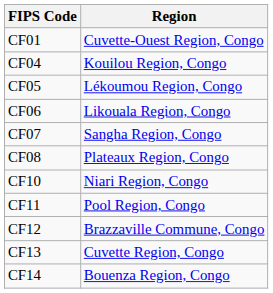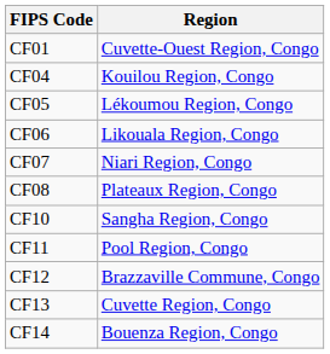 <table class="wikitable">
 <tr>
 <th>FIPS Code</th>
 <th>Region</th>
 </tr>
 <tr>
 <td>CF01</td>
 <td><a href='#'>Cuvette-Ouest Region, Congo</a></td>
 </tr>
 <tr>
 <td>CF04</td>
 <td><a href='#'>Kouilou Region, Congo</a></td>
 </tr>
 <tr>
 <td>CF05</td>
 <td><a href='#'>Lékoumou Region, Congo</a></td>
 </tr>
 <tr>
 <td>CF06</td>
 <td><a href='#'>Likouala Region, Congo</a></td>
 </tr>
 <tr>
 <td>CF07</td>
-<td><a href='#'>Sangha Region, Congo</a></td>
+<td><a href='#'>Niari Region, Congo</a></td>
 </tr>
 <tr>
 <td>CF08</td>
 <td><a href='#'>Plateaux Region, Congo</a></td>
 </tr>
 <tr>
 <td>CF10</td>
-<td><a href='#'>Niari Region, Congo</a></td>
+<td><a href='#'>Sangha Region, Congo</a></td>
 </tr>
 <tr>
 <td>CF11</td>
 <td><a href='#'>Pool Region, Congo</a></td>
 </tr>
 <tr>
 <td>CF12</td>
 <td><a href='#'>Brazzaville Commune, Congo</a></td>
 </tr>
 <tr>
 <td>CF13</td>
 <td><a href='#'>Cuvette Region, Congo</a></td>
 </tr>
 <tr>
 <td>CF14</td>
 <td><a href='#'>Bouenza Region, Congo</a></td>
 </tr>
 </table>
